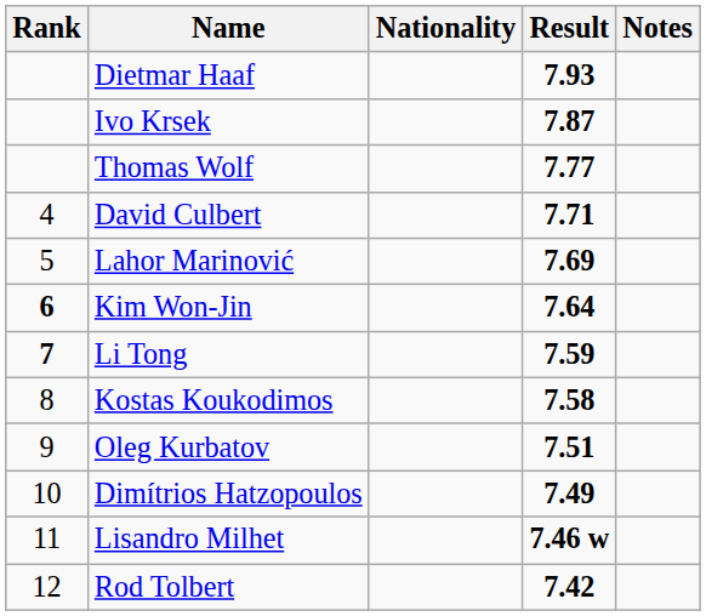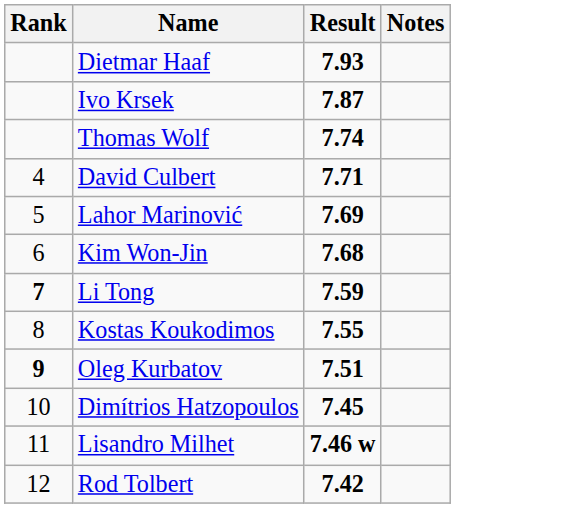 <table class="wikitable sortable" style="text-align:center">
 <tr>
 <th>Rank</th>
 <th>Name</th>
-<th>Nationality</th>
 <th>Result</th>
 <th>Notes</th>
 </tr>
 <tr>
 <td></td>
 <td align=left><a href='#'>Dietmar Haaf</a></td>
-<td align=left></td>
 <td><strong>7.93</strong></td>
 <td></td>
 </tr>
 <tr>
 <td></td>
 <td align=left><a href='#'>Ivo Krsek</a></td>
-<td align=left></td>
 <td><strong>7.87</strong></td>
 <td></td>
 </tr>
 <tr>
 <td></td>
 <td align=left><a href='#'>Thomas Wolf</a></td>
-<td align=left></td>
-<td><strong>7.77</strong></td>
+<td><strong>7.74</strong></td>
 <td></td>
 </tr>
 <tr>
 <td>4</td>
 <td align=left><a href='#'>David Culbert</a></td>
-<td align=left></td>
 <td><strong>7.71</strong></td>
 <td></td>
 </tr>
 <tr>
 <td>5</td>
 <td align=left><a href='#'>Lahor Marinović</a></td>
-<td align=left></td>
 <td><strong>7.69</strong></td>
 <td></td>
 </tr>
 <tr>
-<td><strong>6</strong></td>
+<td>6</td>
 <td align=left><a href='#'>Kim Won-Jin</a></td>
-<td align=left></td>
-<td><strong>7.64</strong></td>
+<td><strong>7.68</strong></td>
 <td></td>
 </tr>
 <tr>
 <td><strong>7</strong></td>
 <td align=left><a href='#'>Li Tong</a></td>
-<td align=left></td>
 <td><strong>7.59</strong></td>
 <td></td>
 </tr>
 <tr>
 <td>8</td>
 <td align=left><a href='#'>Kostas Koukodimos</a></td>
-<td align=left></td>
-<td><strong>7.58</strong></td>
+<td><strong>7.55</strong></td>
 <td></td>
 </tr>
 <tr>
-<td>9</td>
+<td><strong>9</strong></td>
 <td align=left><a href='#'>Oleg Kurbatov</a></td>
-<td align=left></td>
 <td><strong>7.51</strong></td>
 <td></td>
 </tr>
 <tr>
 <td>10</td>
 <td align=left><a href='#'>Dimítrios Hatzopoulos</a></td>
-<td align=left></td>
-<td><strong>7.49</strong></td>
+<td><strong>7.45</strong></td>
 <td></td>
 </tr>
 <tr>
 <td>11</td>
 <td align=left><a href='#'>Lisandro Milhet</a></td>
-<td align=left></td>
 <td><strong>7.46</strong> <strong>w</strong></td>
 <td></td>
 </tr>
 <tr>
 <td>12</td>
 <td align=left><a href='#'>Rod Tolbert</a></td>
-<td align=left></td>
 <td><strong>7.42</strong></td>
 <td></td>
 </tr>
 </table>
